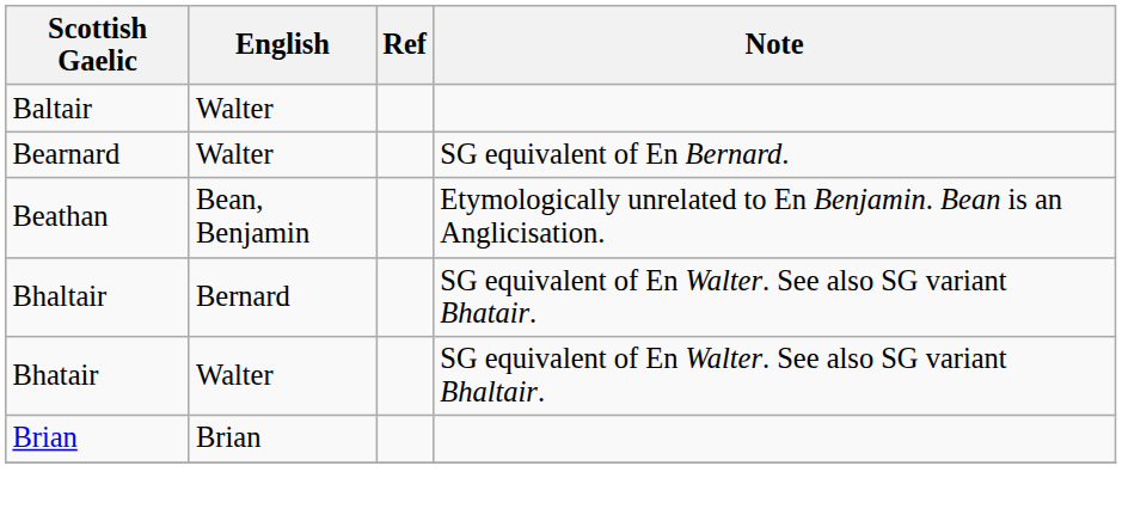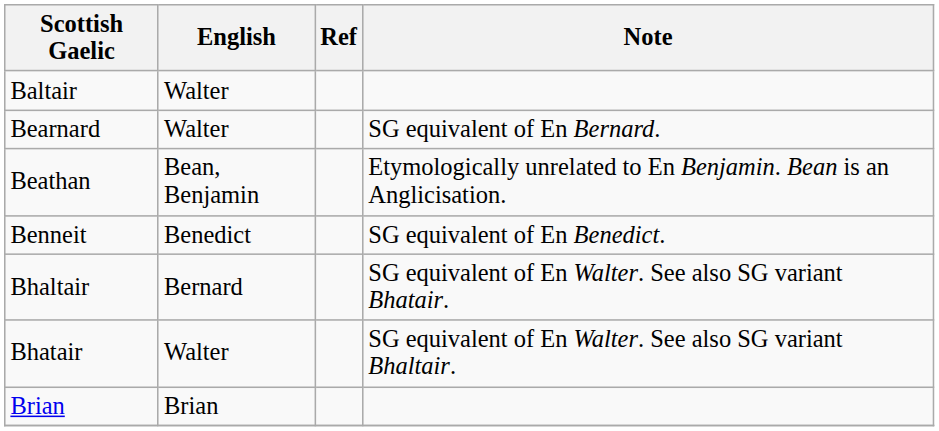 <table class="wikitable sortable">
 <tr>
 <th><strong>Scottish Gaelic</strong></th>
 <th><strong>English</strong></th>
 <th>Ref</th>
 <th>Note</th>
 </tr>
 <tr>
 <td>Baltair</td>
 <td>Walter</td>
 <td></td>
 <td></td>
 </tr>
 <tr>
 <td>Bearnard</td>
 <td>Walter</td>
 <td></td>
 <td>SG equivalent of En <em>Bernard</em>.</td>
 </tr>
 <tr>
 <td>Beathan</td>
 <td>Bean, Benjamin</td>
 <td></td>
 <td>Etymologically unrelated to En <em>Benjamin</em>. <em>Bean</em> is an Anglicisation.</td>
 </tr>
 <tr>
+<td>Benneit</td>
+<td>Benedict</td>
+<td></td>
+<td>SG equivalent of En <em>Benedict</em>.</td>
+</tr>
+<tr>
 <td>Bhaltair</td>
 <td>Bernard</td>
 <td></td>
 <td>SG equivalent of En <em>Walter</em>. See also SG variant <em>Bhatair</em>.</td>
 </tr>
 <tr>
 <td>Bhatair</td>
 <td>Walter</td>
 <td></td>
 <td>SG equivalent of En <em>Walter</em>. See also SG variant <em>Bhaltair</em>.</td>
 </tr>
 <tr>
 <td><a href='#'>Brian</a></td>
 <td>Brian</td>
 <td></td>
 <td></td>
 </tr>
 <tr>
 </tr>
 </table>
